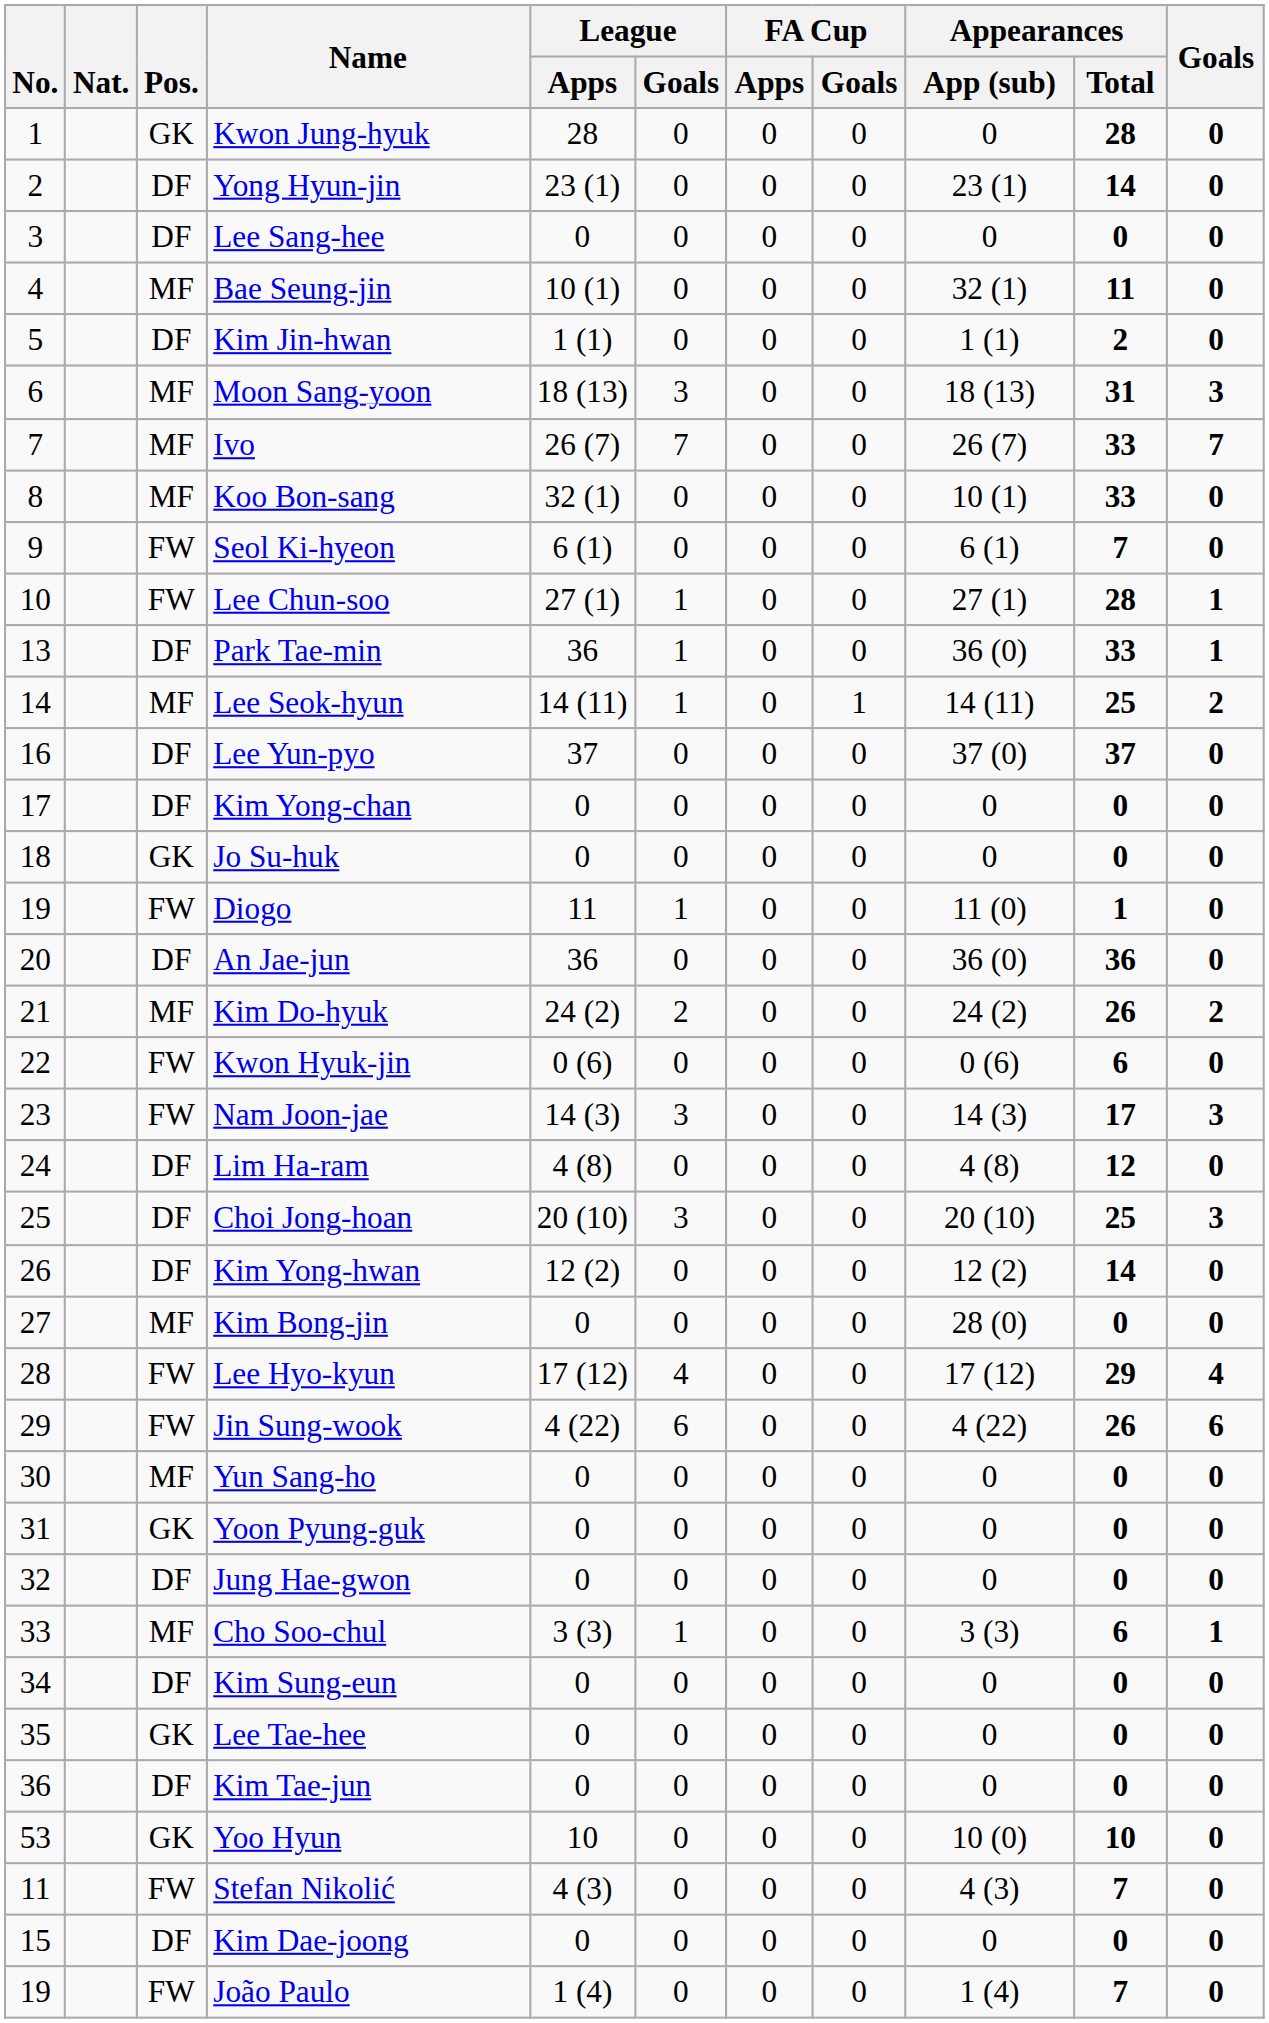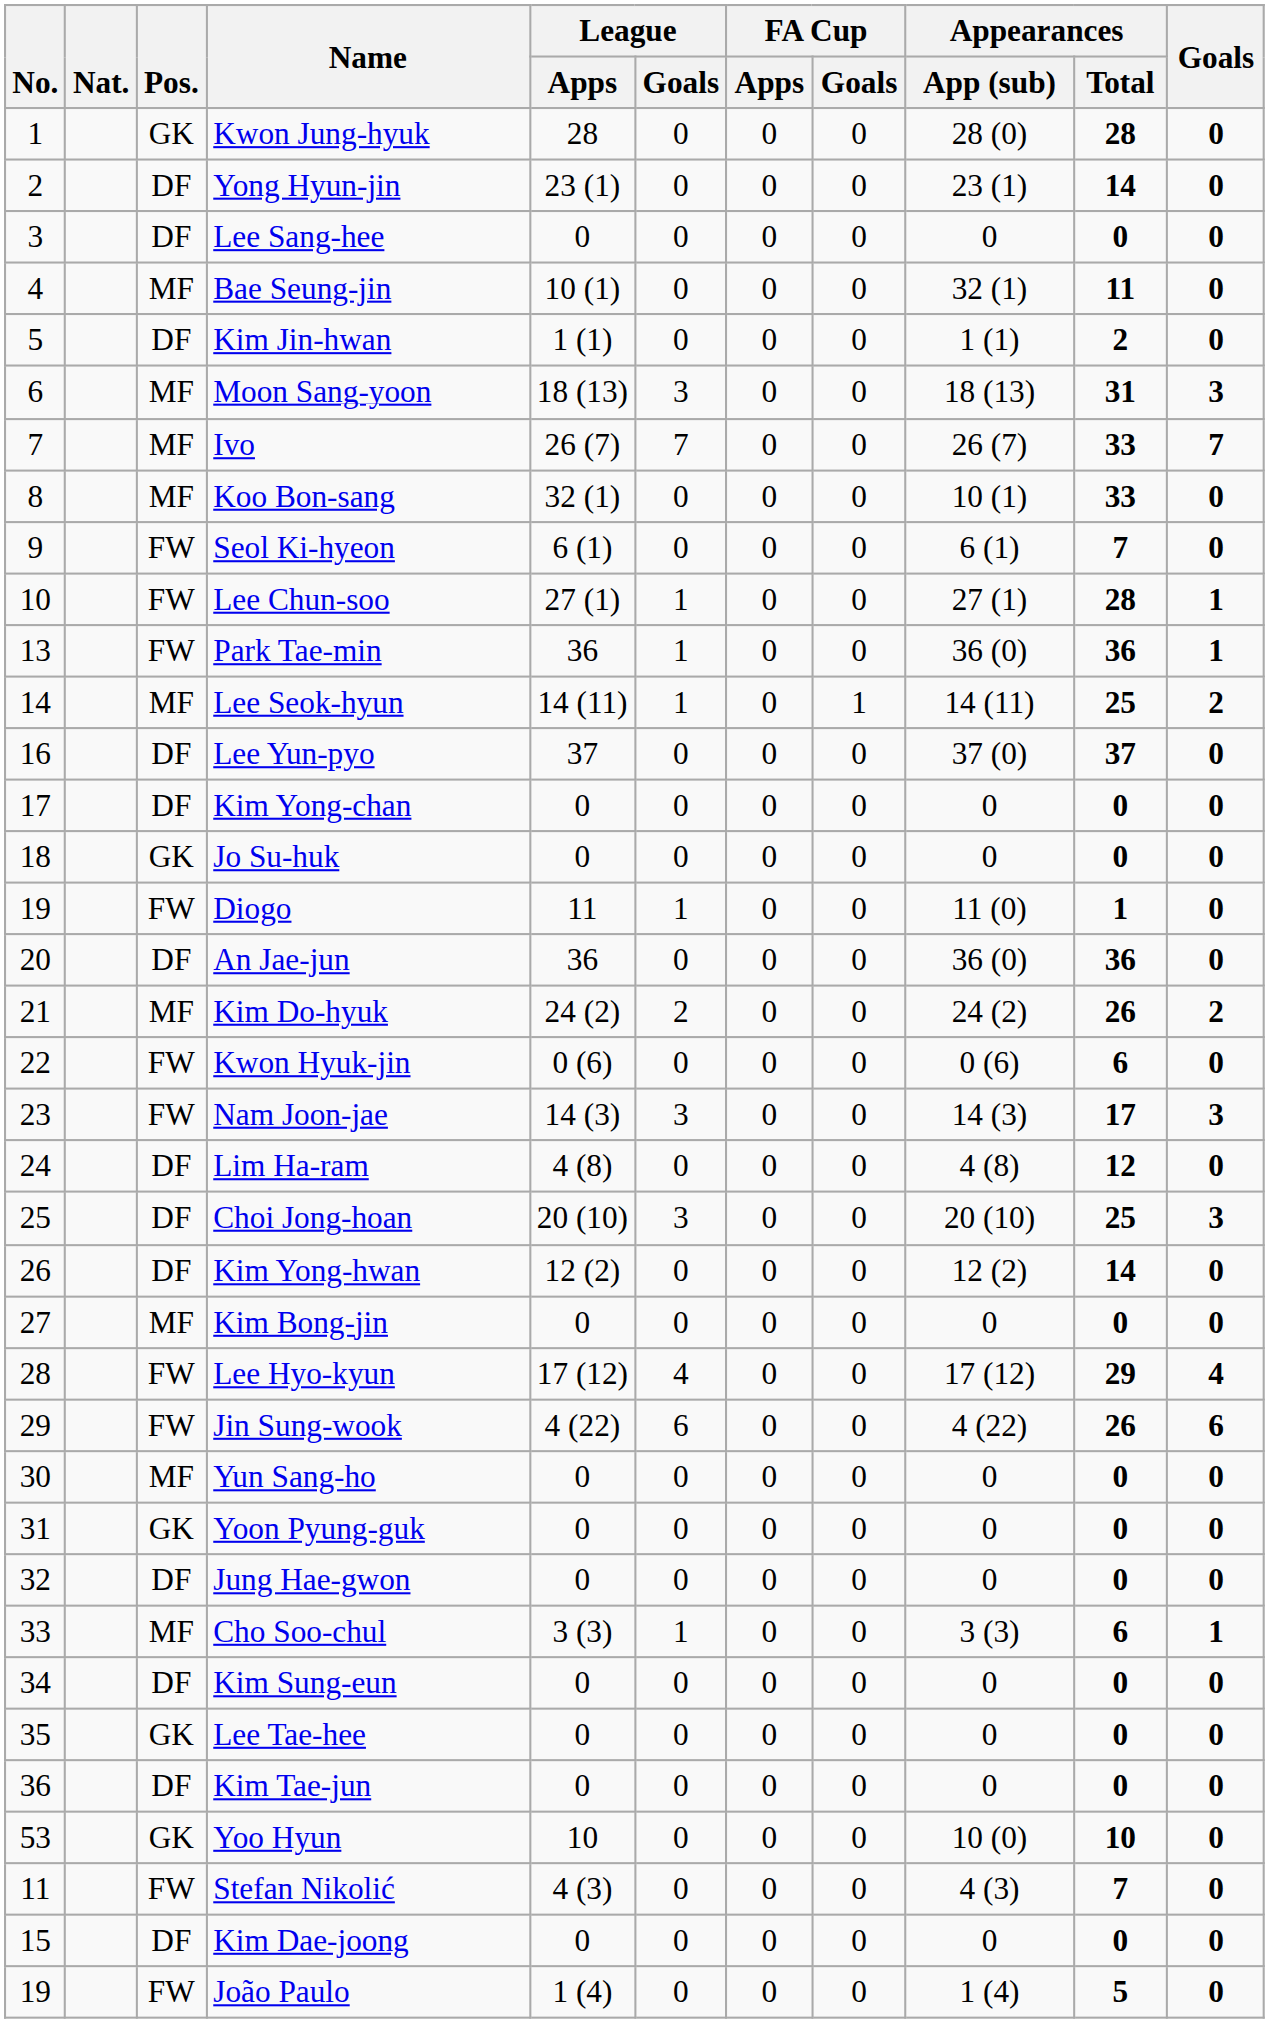 <table class="wikitable" style="font-size: 95%; text-align: center;">
 <tr>
 <th rowspan="2" valign="bottom">No.</th>
 <th rowspan="2" valign="bottom">Nat.</th>
 <th rowspan="2" valign="bottom">Pos.</th>
 <th rowspan="2" width="150">Name</th>
 <th colspan="2" width="80">League</th>
 <th colspan="2" width="80">FA Cup</th>
 <th colspan="2" width="120">Appearances</th>
 <th rowspan="2" width="40">Goals</th>
 </tr>
 <tr>
 <th>Apps</th>
 <th>Goals</th>
 <th>Apps</th>
 <th>Goals</th>
 <th>App (sub)</th>
 <th>Total</th>
 </tr>
 <tr>
 <td>1</td>
 <td></td>
 <td>GK</td>
 <td align="left"><a href='#'>Kwon Jung-hyuk</a></td>
 <td>28</td>
 <td>0</td>
 <td>0</td>
 <td>0</td>
-<td>0</td>
+<td>28 (0)</td>
 <td><strong>28</strong></td>
 <td><strong>0</strong></td>
 </tr>
 <tr>
 <td>2</td>
 <td></td>
 <td>DF</td>
 <td align="left"><a href='#'>Yong Hyun-jin</a></td>
 <td>23 (1)</td>
 <td>0</td>
 <td>0</td>
 <td>0</td>
 <td>23 (1)</td>
 <td><strong>14</strong></td>
 <td><strong>0</strong></td>
 </tr>
 <tr>
 <td>3</td>
 <td></td>
 <td>DF</td>
 <td align="left"><a href='#'>Lee Sang-hee</a></td>
 <td>0</td>
 <td>0</td>
 <td>0</td>
 <td>0</td>
 <td>0</td>
 <td><strong>0</strong></td>
 <td><strong>0</strong></td>
 </tr>
 <tr>
 <td>4</td>
 <td></td>
 <td>MF</td>
 <td align="left"><a href='#'>Bae Seung-jin</a></td>
 <td>10 (1)</td>
 <td>0</td>
 <td>0</td>
 <td>0</td>
 <td>32 (1)</td>
 <td><strong>11</strong></td>
 <td><strong>0</strong></td>
 </tr>
 <tr>
 <td>5</td>
 <td></td>
 <td>DF</td>
 <td align="left"><a href='#'>Kim Jin-hwan</a></td>
 <td>1 (1)</td>
 <td>0</td>
 <td>0</td>
 <td>0</td>
 <td>1 (1)</td>
 <td><strong>2</strong></td>
 <td><strong>0</strong></td>
 </tr>
 <tr>
 <td>6</td>
 <td></td>
 <td>MF</td>
 <td align="left"><a href='#'>Moon Sang-yoon</a></td>
 <td>18 (13)</td>
 <td>3</td>
 <td>0</td>
 <td>0</td>
 <td>18 (13)</td>
 <td><strong>31</strong></td>
 <td><strong>3</strong></td>
 </tr>
 <tr>
 <td>7</td>
 <td></td>
 <td>MF</td>
 <td align="left"><a href='#'>Ivo</a></td>
 <td>26 (7)</td>
 <td>7</td>
 <td>0</td>
 <td>0</td>
 <td>26 (7)</td>
 <td><strong>33</strong></td>
 <td><strong>7</strong></td>
 </tr>
 <tr>
 <td>8</td>
 <td></td>
 <td>MF</td>
 <td align="left"><a href='#'>Koo Bon-sang</a></td>
 <td>32 (1)</td>
 <td>0</td>
 <td>0</td>
 <td>0</td>
 <td>10 (1)</td>
 <td><strong>33</strong></td>
 <td><strong>0</strong></td>
 </tr>
 <tr>
 <td>9</td>
 <td></td>
 <td>FW</td>
 <td align="left"><a href='#'>Seol Ki-hyeon</a></td>
 <td>6 (1)</td>
 <td>0</td>
 <td>0</td>
 <td>0</td>
 <td>6 (1)</td>
 <td><strong>7</strong></td>
 <td><strong>0</strong></td>
 </tr>
 <tr>
 <td>10</td>
 <td></td>
 <td>FW</td>
 <td align="left"><a href='#'>Lee Chun-soo</a></td>
 <td>27 (1)</td>
 <td>1</td>
 <td>0</td>
 <td>0</td>
 <td>27 (1)</td>
 <td><strong>28</strong></td>
 <td><strong>1</strong></td>
 </tr>
 <tr>
 <td>13</td>
 <td></td>
-<td>DF</td>
+<td>FW</td>
 <td align="left"><a href='#'>Park Tae-min</a></td>
 <td>36</td>
 <td>1</td>
 <td>0</td>
 <td>0</td>
 <td>36 (0)</td>
-<td><strong>33</strong></td>
+<td><strong>36</strong></td>
 <td><strong>1</strong></td>
 </tr>
 <tr>
 <td>14</td>
 <td></td>
 <td>MF</td>
 <td align="left"><a href='#'>Lee Seok-hyun</a></td>
 <td>14 (11)</td>
 <td>1</td>
 <td>0</td>
 <td>1</td>
 <td>14 (11)</td>
 <td><strong>25</strong></td>
 <td><strong>2</strong></td>
 </tr>
 <tr>
 <td>16</td>
 <td></td>
 <td>DF</td>
 <td align="left"><a href='#'>Lee Yun-pyo</a></td>
 <td>37</td>
 <td>0</td>
 <td>0</td>
 <td>0</td>
 <td>37 (0)</td>
 <td><strong>37</strong></td>
 <td><strong>0</strong></td>
 </tr>
 <tr>
 <td>17</td>
 <td></td>
 <td>DF</td>
 <td align="left"><a href='#'>Kim Yong-chan</a></td>
 <td>0</td>
 <td>0</td>
 <td>0</td>
 <td>0</td>
 <td>0</td>
 <td><strong>0</strong></td>
 <td><strong>0</strong></td>
 </tr>
 <tr>
 <td>18</td>
 <td></td>
 <td>GK</td>
 <td align="left"><a href='#'>Jo Su-huk</a></td>
 <td>0</td>
 <td>0</td>
 <td>0</td>
 <td>0</td>
 <td>0</td>
 <td><strong>0</strong></td>
 <td><strong>0</strong></td>
 </tr>
 <tr>
 <td>19</td>
 <td></td>
 <td>FW</td>
 <td align="left"><a href='#'>Diogo</a></td>
 <td>11</td>
 <td>1</td>
 <td>0</td>
 <td>0</td>
 <td>11 (0)</td>
 <td><strong>1</strong></td>
 <td><strong>0</strong></td>
 </tr>
 <tr>
 <td>20</td>
 <td></td>
 <td>DF</td>
 <td align="left"><a href='#'>An Jae-jun</a></td>
 <td>36</td>
 <td>0</td>
 <td>0</td>
 <td>0</td>
 <td>36 (0)</td>
 <td><strong>36</strong></td>
 <td><strong>0</strong></td>
 </tr>
 <tr>
 <td>21</td>
 <td></td>
 <td>MF</td>
 <td align="left"><a href='#'>Kim Do-hyuk</a></td>
 <td>24 (2)</td>
 <td>2</td>
 <td>0</td>
 <td>0</td>
 <td>24 (2)</td>
 <td><strong>26</strong></td>
 <td><strong>2</strong></td>
 </tr>
 <tr>
 <td>22</td>
 <td></td>
 <td>FW</td>
 <td align="left"><a href='#'>Kwon Hyuk-jin</a></td>
 <td>0 (6)</td>
 <td>0</td>
 <td>0</td>
 <td>0</td>
 <td>0 (6)</td>
 <td><strong>6</strong></td>
 <td><strong>0</strong></td>
 </tr>
 <tr>
 <td>23</td>
 <td></td>
 <td>FW</td>
 <td align="left"><a href='#'>Nam Joon-jae</a></td>
 <td>14 (3)</td>
 <td>3</td>
 <td>0</td>
 <td>0</td>
 <td>14 (3)</td>
 <td><strong>17</strong></td>
 <td><strong>3</strong></td>
 </tr>
 <tr>
 <td>24</td>
 <td></td>
 <td>DF</td>
 <td align="left"><a href='#'>Lim Ha-ram</a></td>
 <td>4 (8)</td>
 <td>0</td>
 <td>0</td>
 <td>0</td>
 <td>4 (8)</td>
 <td><strong>12</strong></td>
 <td><strong>0</strong></td>
 </tr>
 <tr>
 <td>25</td>
 <td></td>
 <td>DF</td>
 <td align="left"><a href='#'>Choi Jong-hoan</a></td>
 <td>20 (10)</td>
 <td>3</td>
 <td>0</td>
 <td>0</td>
 <td>20 (10)</td>
 <td><strong>25</strong></td>
 <td><strong>3</strong></td>
 </tr>
 <tr>
 <td>26</td>
 <td></td>
 <td>DF</td>
 <td align="left"><a href='#'>Kim Yong-hwan</a></td>
 <td>12 (2)</td>
 <td>0</td>
 <td>0</td>
 <td>0</td>
 <td>12 (2)</td>
 <td><strong>14</strong></td>
 <td><strong>0</strong></td>
 </tr>
 <tr>
 <td>27</td>
 <td></td>
 <td>MF</td>
 <td align="left"><a href='#'>Kim Bong-jin</a></td>
 <td>0</td>
 <td>0</td>
 <td>0</td>
 <td>0</td>
-<td>28 (0)</td>
+<td>0</td>
 <td><strong>0</strong></td>
 <td><strong>0</strong></td>
 </tr>
 <tr>
 <td>28</td>
 <td></td>
 <td>FW</td>
 <td align="left"><a href='#'>Lee Hyo-kyun</a></td>
 <td>17 (12)</td>
 <td>4</td>
 <td>0</td>
 <td>0</td>
 <td>17 (12)</td>
 <td><strong>29</strong></td>
 <td><strong>4</strong></td>
 </tr>
 <tr>
 <td>29</td>
 <td></td>
 <td>FW</td>
 <td align="left"><a href='#'>Jin Sung-wook</a></td>
 <td>4 (22)</td>
 <td>6</td>
 <td>0</td>
 <td>0</td>
 <td>4 (22)</td>
 <td><strong>26</strong></td>
 <td><strong>6</strong></td>
 </tr>
 <tr>
 <td>30</td>
 <td></td>
 <td>MF</td>
 <td align="left"><a href='#'>Yun Sang-ho</a></td>
 <td>0</td>
 <td>0</td>
 <td>0</td>
 <td>0</td>
 <td>0</td>
 <td><strong>0</strong></td>
 <td><strong>0</strong></td>
 </tr>
 <tr>
 <td>31</td>
 <td></td>
 <td>GK</td>
 <td align="left"><a href='#'>Yoon Pyung-guk</a></td>
 <td>0</td>
 <td>0</td>
 <td>0</td>
 <td>0</td>
 <td>0</td>
 <td><strong>0</strong></td>
 <td><strong>0</strong></td>
 </tr>
 <tr>
 <td>32</td>
 <td></td>
 <td>DF</td>
 <td align="left"><a href='#'>Jung Hae-gwon</a></td>
 <td>0</td>
 <td>0</td>
 <td>0</td>
 <td>0</td>
 <td>0</td>
 <td><strong>0</strong></td>
 <td><strong>0</strong></td>
 </tr>
 <tr>
 <td>33</td>
 <td></td>
 <td>MF</td>
 <td align="left"><a href='#'>Cho Soo-chul</a></td>
 <td>3 (3)</td>
 <td>1</td>
 <td>0</td>
 <td>0</td>
 <td>3 (3)</td>
 <td><strong>6</strong></td>
 <td><strong>1</strong></td>
 </tr>
 <tr>
 <td>34</td>
 <td></td>
 <td>DF</td>
 <td align="left"><a href='#'>Kim Sung-eun</a></td>
 <td>0</td>
 <td>0</td>
 <td>0</td>
 <td>0</td>
 <td>0</td>
 <td><strong>0</strong></td>
 <td><strong>0</strong></td>
 </tr>
 <tr>
 <td>35</td>
 <td></td>
 <td>GK</td>
 <td align="left"><a href='#'>Lee Tae-hee</a></td>
 <td>0</td>
 <td>0</td>
 <td>0</td>
 <td>0</td>
 <td>0</td>
 <td><strong>0</strong></td>
 <td><strong>0</strong></td>
 </tr>
 <tr>
 <td>36</td>
 <td></td>
 <td>DF</td>
 <td align="left"><a href='#'>Kim Tae-jun</a></td>
 <td>0</td>
 <td>0</td>
 <td>0</td>
 <td>0</td>
 <td>0</td>
 <td><strong>0</strong></td>
 <td><strong>0</strong></td>
 </tr>
 <tr>
 <td>53</td>
 <td></td>
 <td>GK</td>
 <td align="left"><a href='#'>Yoo Hyun</a></td>
 <td>10</td>
 <td>0</td>
 <td>0</td>
 <td>0</td>
 <td>10 (0)</td>
 <td><strong>10</strong></td>
 <td><strong>0</strong></td>
 </tr>
 <tr>
 <td>11</td>
 <td></td>
 <td>FW</td>
 <td align="left"><a href='#'>Stefan Nikolić</a></td>
 <td>4 (3)</td>
 <td>0</td>
 <td>0</td>
 <td>0</td>
 <td>4 (3)</td>
 <td><strong>7</strong></td>
 <td><strong>0</strong></td>
 </tr>
 <tr>
 <td>15</td>
 <td></td>
 <td>DF</td>
 <td align="left"><a href='#'>Kim Dae-joong</a></td>
 <td>0</td>
 <td>0</td>
 <td>0</td>
 <td>0</td>
 <td>0</td>
 <td><strong>0</strong></td>
 <td><strong>0</strong></td>
 </tr>
 <tr>
 <td>19</td>
 <td></td>
 <td>FW</td>
 <td align="left"><a href='#'>João Paulo</a></td>
 <td>1 (4)</td>
 <td>0</td>
 <td>0</td>
 <td>0</td>
 <td>1 (4)</td>
-<td><strong>7</strong></td>
+<td><strong>5</strong></td>
 <td><strong>0</strong></td>
 </tr>
 </table>
